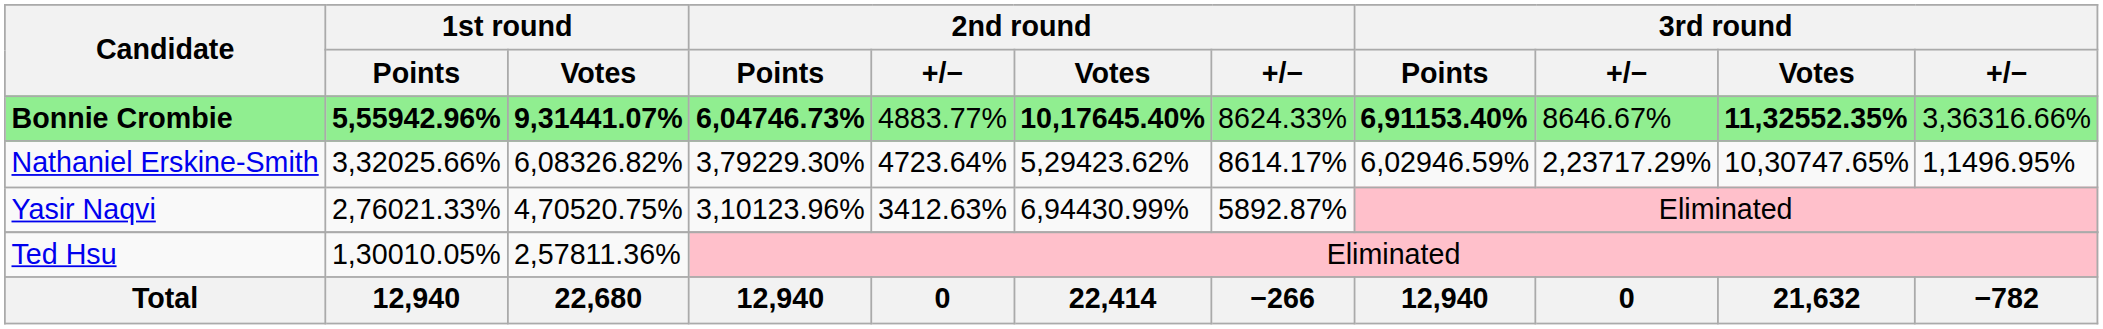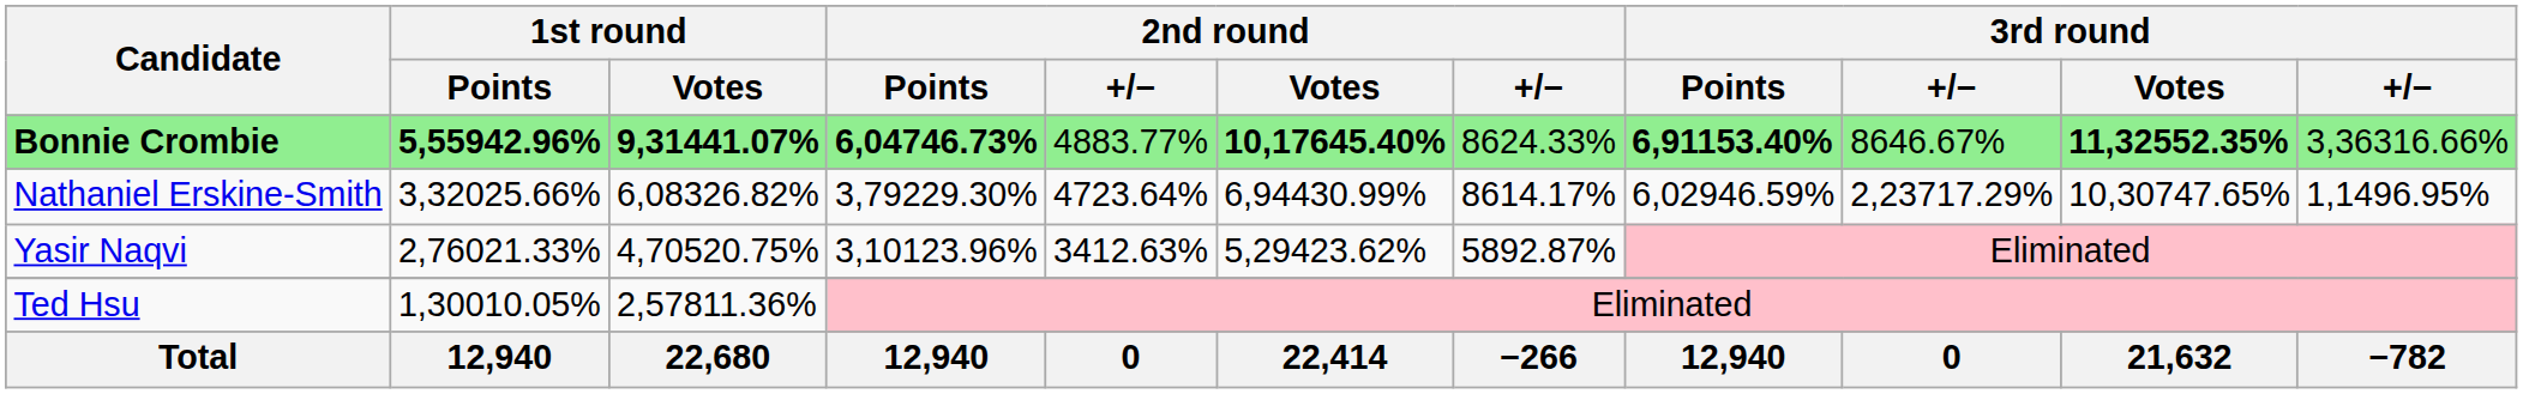 <table class="wikitable">
 <tr>
 <th rowspan="2" colspan="1">Candidate</th>
 <th colspan="2">1st round</th>
 <th colspan="4">2nd round</th>
 <th colspan="4">3rd round</th>
 </tr>
 <tr>
 <th>Points</th>
 <th>Votes</th>
 <th>Points</th>
 <th>+/−</th>
 <th>Votes</th>
 <th>+/−</th>
 <th>Points</th>
 <th>+/−</th>
 <th>Votes</th>
 <th>+/−</th>
 </tr>
 <tr style="background:lightgreen;">
 <td><strong>Bonnie Crombie</strong></td>
 <td><strong>5,559</strong><strong>42.96%</strong></td>
 <td><strong>9,314</strong><strong>41.07%</strong></td>
 <td><strong>6,047</strong><strong>46.73%</strong></td>
 <td>4883.77%</td>
 <td><strong>10,176</strong><strong>45.40%</strong></td>
 <td>8624.33%</td>
 <td><strong>6,911</strong><strong>53.40%</strong></td>
 <td>8646.67%</td>
 <td><strong>11,325</strong><strong>52.35%</strong></td>
 <td>3,36316.66%</td>
 </tr>
 <tr>
 <td><a href='#'>Nathaniel Erskine-Smith</a></td>
 <td>3,32025.66%</td>
 <td>6,08326.82%</td>
 <td>3,79229.30%</td>
 <td>4723.64%</td>
-<td>5,29423.62%</td>
+<td>6,94430.99%</td>
 <td>8614.17%</td>
 <td>6,02946.59%</td>
 <td>2,23717.29%</td>
 <td>10,30747.65%</td>
 <td>1,1496.95%</td>
 </tr>
 <tr>
 <td><a href='#'>Yasir Naqvi</a></td>
 <td>2,76021.33%</td>
 <td>4,70520.75%</td>
 <td>3,10123.96%</td>
 <td>3412.63%</td>
-<td>6,94430.99%</td>
+<td>5,29423.62%</td>
 <td>5892.87%</td>
 <td colspan="4" style="background:pink; text-align:center">Eliminated</td>
 </tr>
 <tr>
 </tr>
 <tr>
 <td><a href='#'>Ted Hsu</a></td>
 <td>1,30010.05%</td>
 <td>2,57811.36%</td>
 <td colspan="8" style="background:pink; text-align:center">Eliminated</td>
 </tr>
 <tr>
 <th colspan="1">Total</th>
 <th align="right">12,940</th>
 <th align="right">22,680</th>
 <th align="right">12,940</th>
 <th align="right">0</th>
 <th align="right">22,414</th>
 <th align="right">−266</th>
 <th align="right">12,940</th>
 <th align="right">0</th>
 <th align="right">21,632</th>
 <th align="right">−782</th>
 </tr>
 </table>
